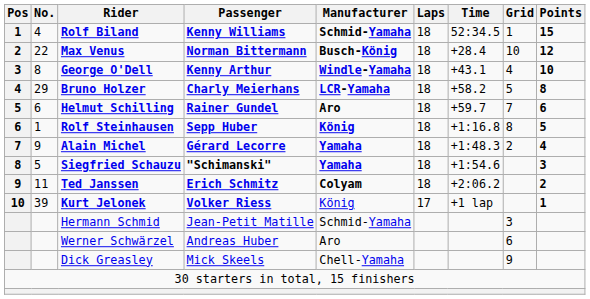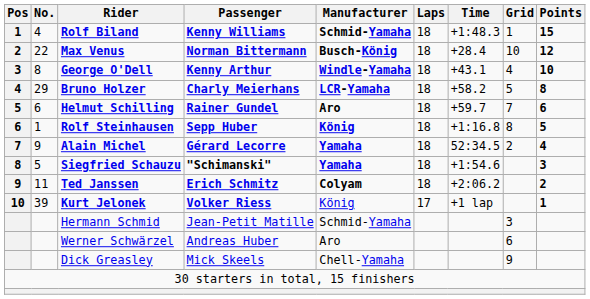 <table class="wikitable" style="font-size: 95%;">
 <tr>
 <th>Pos</th>
 <th>No.</th>
 <th>Rider</th>
 <th>Passenger</th>
 <th>Manufacturer</th>
 <th>Laps</th>
 <th>Time</th>
 <th>Grid</th>
 <th>Points</th>
 </tr>
 <tr>
 <th>1</th>
 <td>4</td>
 <td> <strong><a href='#'>Rolf Biland</a></strong></td>
 <td> <strong><a href='#'>Kenny Williams</a></strong></td>
 <td><strong>Schmid-<a href='#'>Yamaha</a></strong></td>
 <td>18</td>
-<td>52:34.5</td>
+<td>+1:48.3</td>
 <td>1</td>
 <td><strong>15</strong></td>
 </tr>
 <tr>
 <th>2</th>
 <td>22</td>
 <td> <strong><a href='#'>Max Venus</a></strong></td>
 <td> <strong><a href='#'>Norman Bittermann</a></strong></td>
 <td><strong>Busch-<a href='#'>König</a></strong></td>
 <td>18</td>
 <td>+28.4</td>
 <td>10</td>
 <td><strong>12</strong></td>
 </tr>
 <tr>
 <th>3</th>
 <td>8</td>
 <td> <strong><a href='#'>George O'Dell</a></strong></td>
 <td> <strong><a href='#'>Kenny Arthur</a></strong></td>
 <td><strong><a href='#'>Windle</a>-<a href='#'>Yamaha</a></strong></td>
 <td>18</td>
 <td>+43.1</td>
 <td>4</td>
 <td><strong>10</strong></td>
 </tr>
 <tr>
 <th>4</th>
 <td>29</td>
 <td> <strong><a href='#'>Bruno Holzer</a></strong></td>
 <td> <strong><a href='#'>Charly Meierhans</a></strong></td>
 <td><strong><a href='#'>LCR</a>-<a href='#'>Yamaha</a></strong></td>
 <td>18</td>
 <td>+58.2</td>
 <td>5</td>
 <td><strong>8</strong></td>
 </tr>
 <tr>
 <th>5</th>
 <td>6</td>
 <td> <strong><a href='#'>Helmut Schilling</a></strong></td>
 <td> <strong><a href='#'>Rainer Gundel</a></strong></td>
 <td><strong>Aro</strong></td>
 <td>18</td>
 <td>+59.7</td>
 <td>7</td>
 <td><strong>6</strong></td>
 </tr>
 <tr>
 <th>6</th>
 <td>1</td>
 <td> <strong><a href='#'>Rolf Steinhausen</a></strong></td>
 <td> <strong><a href='#'>Sepp Huber</a></strong></td>
 <td><strong><a href='#'>König</a></strong></td>
 <td>18</td>
 <td>+1:16.8</td>
 <td>8</td>
 <td><strong>5</strong></td>
 </tr>
 <tr>
 <th>7</th>
 <td>9</td>
 <td> <strong><a href='#'>Alain Michel</a></strong></td>
 <td> <strong><a href='#'>Gérard Lecorre</a></strong></td>
 <td><strong><a href='#'>Yamaha</a></strong></td>
 <td>18</td>
-<td>+1:48.3</td>
+<td>52:34.5</td>
 <td>2</td>
 <td><strong>4</strong></td>
 </tr>
 <tr>
 <th>8</th>
 <td>5</td>
 <td> <strong><a href='#'>Siegfried Schauzu</a></strong></td>
 <td> <strong>"Schimanski"</strong></td>
 <td><strong><a href='#'>Yamaha</a></strong></td>
 <td>18</td>
 <td>+1:54.6</td>
 <td></td>
 <td><strong>3</strong></td>
 </tr>
 <tr>
 <th>9</th>
 <td>11</td>
 <td> <strong><a href='#'>Ted Janssen</a></strong></td>
 <td> <strong><a href='#'>Erich Schmitz</a></strong></td>
 <td><strong>Colyam</strong></td>
 <td>18</td>
 <td>+2:06.2</td>
 <td></td>
 <td><strong>2</strong></td>
 </tr>
 <tr>
 <th>10</th>
 <td>39</td>
 <td> <strong><a href='#'>Kurt Jelonek</a></strong></td>
 <td> <strong><a href='#'>Volker Riess</a></strong></td>
 <td><a href='#'>König</a></td>
 <td>17</td>
 <td>+1 lap</td>
 <td></td>
 <td><strong>1</strong></td>
 </tr>
 <tr>
 <th></th>
 <td></td>
 <td> <a href='#'>Hermann Schmid</a></td>
 <td> <a href='#'>Jean-Petit Matille</a></td>
 <td>Schmid-<a href='#'>Yamaha</a></td>
 <td></td>
 <td></td>
 <td>3</td>
 <td></td>
 </tr>
 <tr>
 <th></th>
 <td></td>
 <td> <a href='#'>Werner Schwärzel</a></td>
 <td> <a href='#'>Andreas Huber</a></td>
 <td>Aro</td>
 <td></td>
 <td></td>
 <td>6</td>
 <td></td>
 </tr>
 <tr>
 <th></th>
 <td></td>
 <td> <a href='#'>Dick Greasley</a></td>
 <td> <a href='#'>Mick Skeels</a></td>
 <td>Chell-<a href='#'>Yamaha</a></td>
 <td></td>
 <td></td>
 <td>9</td>
 <td></td>
 </tr>
 <tr>
 <td colspan=9 align=center>30 starters in total, 15 finishers</td>
 </tr>
 <tr>
 <th colspan=9></th>
 </tr>
 </table>
